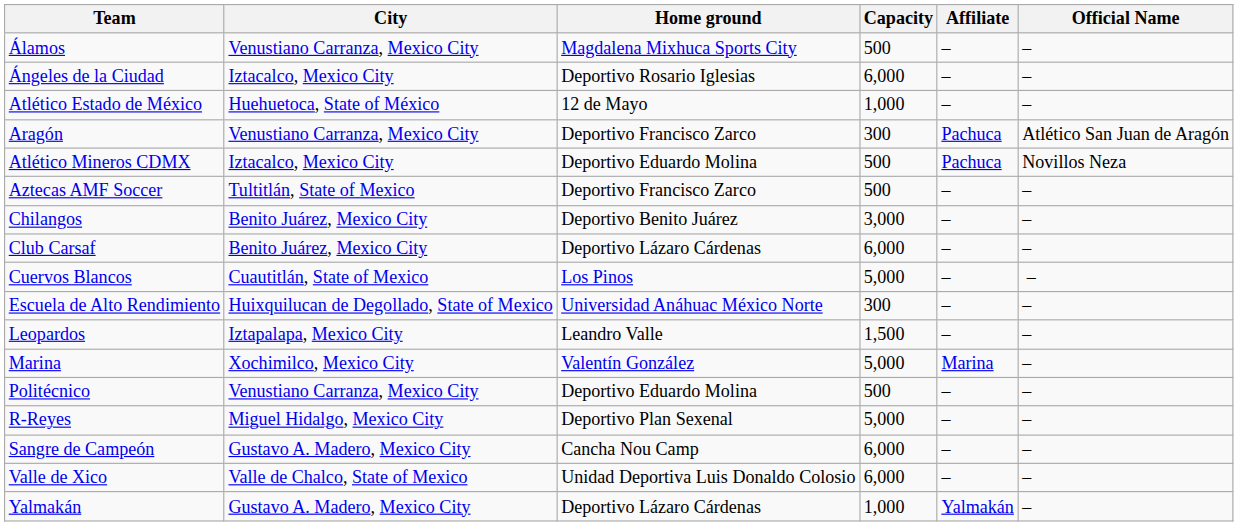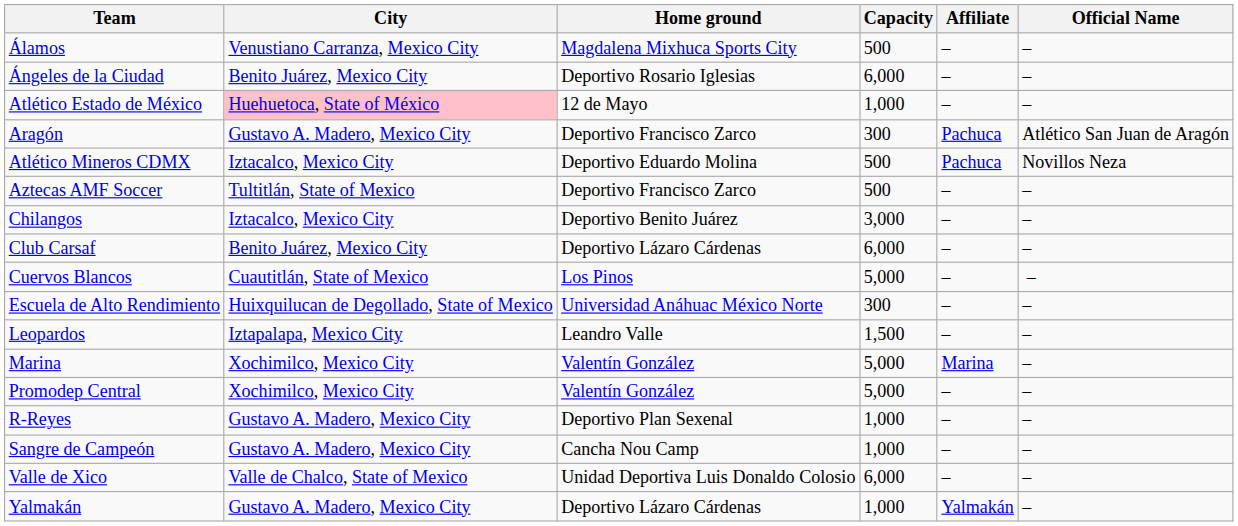 <table class="wikitable sortable">
 <tr>
 <th>Team</th>
 <th>City</th>
 <th>Home ground</th>
 <th>Capacity</th>
 <th>Affiliate</th>
 <th>Official Name</th>
 </tr>
 <tr>
 <td><a href='#'>Álamos</a></td>
 <td><a href='#'>Venustiano Carranza</a>, <a href='#'>Mexico City</a></td>
 <td><a href='#'>Magdalena Mixhuca Sports City</a></td>
 <td>500</td>
 <td>–</td>
 <td>–</td>
 </tr>
 <tr>
 <td><a href='#'>Ángeles de la Ciudad</a></td>
-<td><a href='#'>Iztacalco</a>, <a href='#'>Mexico City</a></td>
+<td><a href='#'>Benito Juárez</a>, <a href='#'>Mexico City</a></td>
 <td>Deportivo Rosario Iglesias</td>
 <td>6,000</td>
 <td>–</td>
 <td>–</td>
 </tr>
 <tr>
 <td><a href='#'>Atlético Estado de México</a></td>
-<td><a href='#'>Huehuetoca</a>, <a href='#'>State of México</a></td>
+<td style="background: pink;"><a href='#'>Huehuetoca</a>, <a href='#'>State of México</a></td>
 <td>12 de Mayo</td>
 <td>1,000</td>
 <td>–</td>
 <td>–</td>
 </tr>
 <tr>
 <td><a href='#'>Aragón</a></td>
-<td><a href='#'>Venustiano Carranza</a>, <a href='#'>Mexico City</a></td>
+<td><a href='#'>Gustavo A. Madero</a>, <a href='#'>Mexico City</a></td>
 <td>Deportivo Francisco Zarco</td>
 <td>300</td>
 <td><a href='#'>Pachuca</a></td>
 <td>Atlético San Juan de Aragón</td>
 </tr>
 <tr>
 <td><a href='#'>Atlético Mineros CDMX</a></td>
 <td><a href='#'>Iztacalco</a>, <a href='#'>Mexico City</a></td>
 <td>Deportivo Eduardo Molina</td>
 <td>500</td>
 <td><a href='#'>Pachuca</a></td>
 <td>Novillos Neza</td>
 </tr>
 <tr>
 <td><a href='#'>Aztecas AMF Soccer</a></td>
 <td><a href='#'>Tultitlán</a>, <a href='#'>State of Mexico</a></td>
 <td>Deportivo Francisco Zarco</td>
 <td>500</td>
 <td>–</td>
 <td>–</td>
 </tr>
 <tr>
 <td><a href='#'>Chilangos</a></td>
-<td><a href='#'>Benito Juárez</a>, <a href='#'>Mexico City</a></td>
+<td><a href='#'>Iztacalco</a>, <a href='#'>Mexico City</a></td>
 <td>Deportivo Benito Juárez</td>
 <td>3,000</td>
 <td>–</td>
 <td>–</td>
 </tr>
 <tr>
 <td><a href='#'>Club Carsaf</a></td>
 <td><a href='#'>Benito Juárez</a>, <a href='#'>Mexico City</a></td>
 <td>Deportivo Lázaro Cárdenas</td>
 <td>6,000</td>
 <td>–</td>
 <td>–</td>
 </tr>
 <tr>
 <td><a href='#'>Cuervos Blancos</a></td>
 <td><a href='#'>Cuautitlán</a>, <a href='#'>State of Mexico</a></td>
 <td><a href='#'>Los Pinos</a></td>
 <td>5,000</td>
 <td>–</td>
 <td> –</td>
 </tr>
 <tr>
 <td><a href='#'>Escuela de Alto Rendimiento</a></td>
 <td><a href='#'>Huixquilucan de Degollado</a>, <a href='#'>State of Mexico</a></td>
 <td><a href='#'>Universidad Anáhuac México Norte</a></td>
 <td>300</td>
 <td>–</td>
 <td>–</td>
 </tr>
 <tr>
 <td><a href='#'>Leopardos</a></td>
 <td><a href='#'>Iztapalapa</a>, <a href='#'>Mexico City</a></td>
 <td>Leandro Valle</td>
 <td>1,500</td>
 <td>–</td>
 <td>–</td>
 </tr>
 <tr>
 <td><a href='#'>Marina</a></td>
 <td><a href='#'>Xochimilco</a>, <a href='#'>Mexico City</a></td>
 <td><a href='#'>Valentín González</a></td>
 <td>5,000</td>
 <td><a href='#'>Marina</a></td>
 <td>–</td>
 </tr>
 <tr>
-<td><a href='#'>Politécnico</a></td>
-<td><a href='#'>Venustiano Carranza</a>, <a href='#'>Mexico City</a></td>
-<td>Deportivo Eduardo Molina</td>
-<td>500</td>
+<td><a href='#'>Promodep Central</a></td>
+<td><a href='#'>Xochimilco</a>, <a href='#'>Mexico City</a></td>
+<td><a href='#'>Valentín González</a></td>
+<td>5,000</td>
 <td>–</td>
 <td>–</td>
 </tr>
 <tr>
 <td><a href='#'>R-Reyes</a></td>
-<td><a href='#'>Miguel Hidalgo</a>, <a href='#'>Mexico City</a></td>
+<td><a href='#'>Gustavo A. Madero</a>, <a href='#'>Mexico City</a></td>
 <td>Deportivo Plan Sexenal</td>
-<td>5,000</td>
+<td>1,000</td>
 <td>–</td>
 <td>–</td>
 </tr>
 <tr>
 <td><a href='#'>Sangre de Campeón</a></td>
 <td><a href='#'>Gustavo A. Madero</a>, <a href='#'>Mexico City</a></td>
 <td>Cancha Nou Camp</td>
-<td>6,000</td>
+<td>1,000</td>
 <td>–</td>
 <td>–</td>
 </tr>
 <tr>
 <td><a href='#'>Valle de Xico</a></td>
 <td><a href='#'>Valle de Chalco</a>, <a href='#'>State of Mexico</a></td>
 <td>Unidad Deportiva Luis Donaldo Colosio</td>
 <td>6,000</td>
 <td>–</td>
 <td>–</td>
 </tr>
 <tr>
 <td><a href='#'>Yalmakán</a></td>
 <td><a href='#'>Gustavo A. Madero</a>, <a href='#'>Mexico City</a></td>
 <td>Deportivo Lázaro Cárdenas</td>
 <td>1,000</td>
 <td><a href='#'>Yalmakán</a></td>
 <td>–</td>
 </tr>
 </table>
